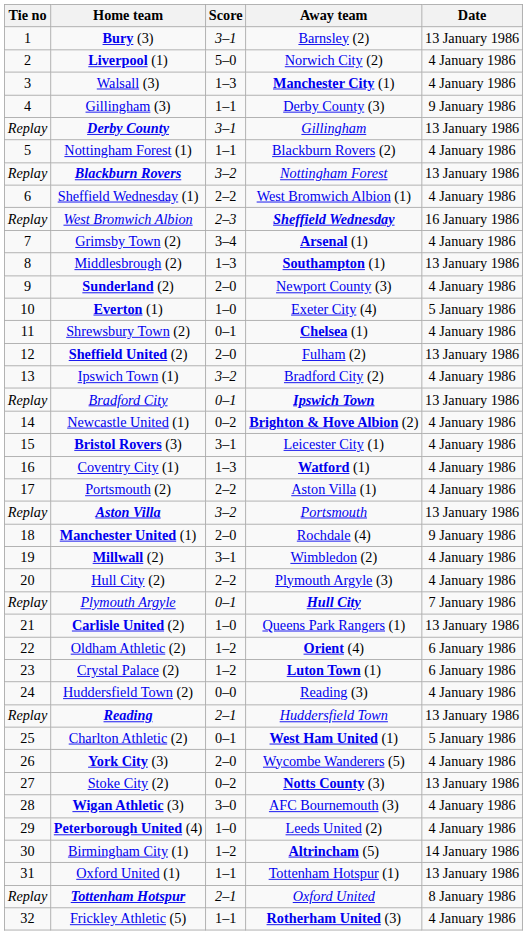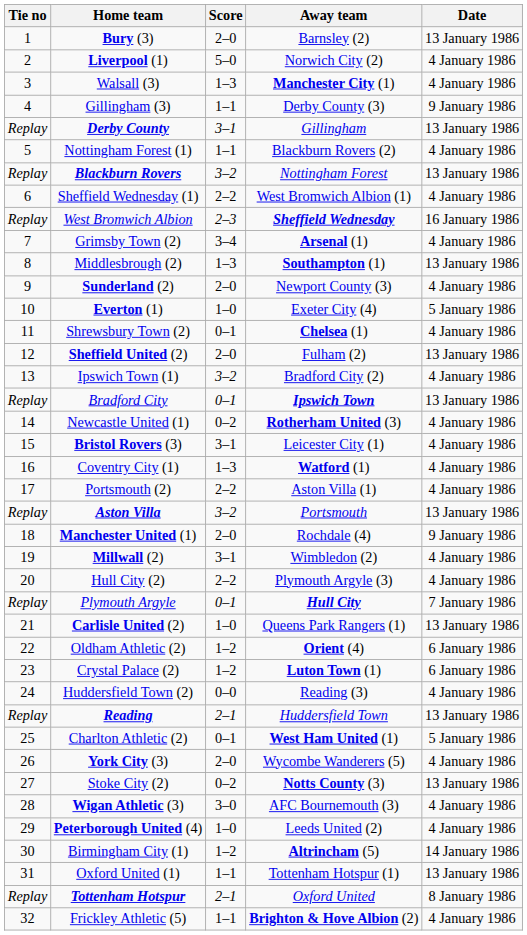 <table class="wikitable" style="text-align: center">
 <tr>
 <th>Tie no</th>
 <th>Home team</th>
 <th>Score</th>
 <th>Away team</th>
 <th>Date</th>
 </tr>
 <tr>
 <td>1</td>
 <td><strong><a href='#'>Bury</a></strong> (3)</td>
-<td><em>3–1</em></td>
+<td>2–0</td>
 <td><a href='#'>Barnsley</a> (2)</td>
 <td>13 January 1986</td>
 </tr>
 <tr>
 <td>2</td>
 <td><strong><a href='#'>Liverpool</a></strong> (1)</td>
 <td>5–0</td>
 <td><a href='#'>Norwich City</a> (2)</td>
 <td>4 January 1986</td>
 </tr>
 <tr>
 <td>3</td>
 <td><a href='#'>Walsall</a> (3)</td>
 <td>1–3</td>
 <td><strong><a href='#'>Manchester City</a></strong> (1)</td>
 <td>4 January 1986</td>
 </tr>
 <tr>
 <td>4</td>
 <td><a href='#'>Gillingham</a> (3)</td>
 <td>1–1</td>
 <td><a href='#'>Derby County</a> (3)</td>
 <td>9 January 1986</td>
 </tr>
 <tr>
 <td><em>Replay</em></td>
 <td><strong><em><a href='#'>Derby County</a></em></strong></td>
 <td><em>3–1</em></td>
 <td><em><a href='#'>Gillingham</a></em></td>
 <td>13 January 1986</td>
 </tr>
 <tr>
 <td>5</td>
 <td><a href='#'>Nottingham Forest</a> (1)</td>
 <td>1–1</td>
 <td><a href='#'>Blackburn Rovers</a> (2)</td>
 <td>4 January 1986</td>
 </tr>
 <tr>
 <td><em>Replay</em></td>
 <td><strong><em><a href='#'>Blackburn Rovers</a></em></strong></td>
 <td><em>3–2</em></td>
 <td><em><a href='#'>Nottingham Forest</a></em></td>
 <td>13 January 1986</td>
 </tr>
 <tr>
 <td>6</td>
 <td><a href='#'>Sheffield Wednesday</a> (1)</td>
 <td>2–2</td>
 <td><a href='#'>West Bromwich Albion</a> (1)</td>
 <td>4 January 1986</td>
 </tr>
 <tr>
 <td><em>Replay</em></td>
 <td><em><a href='#'>West Bromwich Albion</a></em></td>
 <td><em>2–3</em></td>
 <td><strong><em><a href='#'>Sheffield Wednesday</a></em></strong></td>
 <td>16 January 1986</td>
 </tr>
 <tr>
 <td>7</td>
 <td><a href='#'>Grimsby Town</a> (2)</td>
 <td>3–4</td>
 <td><strong><a href='#'>Arsenal</a></strong> (1)</td>
 <td>4 January 1986</td>
 </tr>
 <tr>
 <td>8</td>
 <td><a href='#'>Middlesbrough</a> (2)</td>
 <td>1–3</td>
 <td><strong><a href='#'>Southampton</a></strong> (1)</td>
 <td>13 January 1986</td>
 </tr>
 <tr>
 <td>9</td>
 <td><strong><a href='#'>Sunderland</a></strong> (2)</td>
 <td>2–0</td>
 <td><a href='#'>Newport County</a> (3)</td>
 <td>4 January 1986</td>
 </tr>
 <tr>
 <td>10</td>
 <td><strong><a href='#'>Everton</a></strong> (1)</td>
 <td>1–0</td>
 <td><a href='#'>Exeter City</a> (4)</td>
 <td>5 January 1986</td>
 </tr>
 <tr>
 <td>11</td>
 <td><a href='#'>Shrewsbury Town</a> (2)</td>
 <td>0–1</td>
 <td><strong><a href='#'>Chelsea</a></strong> (1)</td>
 <td>4 January 1986</td>
 </tr>
 <tr>
 <td>12</td>
 <td><strong><a href='#'>Sheffield United</a></strong> (2)</td>
 <td>2–0</td>
 <td><a href='#'>Fulham</a> (2)</td>
 <td>13 January 1986</td>
 </tr>
 <tr>
 <td>13</td>
 <td><a href='#'>Ipswich Town</a> (1)</td>
 <td><em>3–2</em></td>
 <td><a href='#'>Bradford City</a> (2)</td>
 <td>4 January 1986</td>
 </tr>
 <tr>
 <td><em>Replay</em></td>
 <td><em><a href='#'>Bradford City</a></em></td>
 <td><em>0–1</em></td>
 <td><strong><em><a href='#'>Ipswich Town</a></em></strong></td>
 <td>13 January 1986</td>
 </tr>
 <tr>
 <td>14</td>
 <td><a href='#'>Newcastle United</a> (1)</td>
 <td>0–2</td>
-<td><strong><a href='#'>Brighton & Hove Albion</a></strong> (2)</td>
+<td><strong><a href='#'>Rotherham United</a></strong> (3)</td>
 <td>4 January 1986</td>
 </tr>
 <tr>
 <td>15</td>
 <td><strong><a href='#'>Bristol Rovers</a></strong> (3)</td>
 <td>3–1</td>
 <td><a href='#'>Leicester City</a> (1)</td>
 <td>4 January 1986</td>
 </tr>
 <tr>
 <td>16</td>
 <td><a href='#'>Coventry City</a> (1)</td>
 <td>1–3</td>
 <td><strong><a href='#'>Watford</a></strong> (1)</td>
 <td>4 January 1986</td>
 </tr>
 <tr>
 <td>17</td>
 <td><a href='#'>Portsmouth</a> (2)</td>
 <td>2–2</td>
 <td><a href='#'>Aston Villa</a> (1)</td>
 <td>4 January 1986</td>
 </tr>
 <tr>
 <td><em>Replay</em></td>
 <td><strong><em><a href='#'>Aston Villa</a></em></strong></td>
 <td><em>3–2</em></td>
 <td><em><a href='#'>Portsmouth</a></em></td>
 <td>13 January 1986</td>
 </tr>
 <tr>
 <td>18</td>
 <td><strong><a href='#'>Manchester United</a></strong> (1)</td>
 <td>2–0</td>
 <td><a href='#'>Rochdale</a> (4)</td>
 <td>9 January 1986</td>
 </tr>
 <tr>
 <td>19</td>
 <td><strong><a href='#'>Millwall</a></strong> (2)</td>
 <td>3–1</td>
 <td><a href='#'>Wimbledon</a> (2)</td>
 <td>4 January 1986</td>
 </tr>
 <tr>
 <td>20</td>
 <td><a href='#'>Hull City</a> (2)</td>
 <td>2–2</td>
 <td><a href='#'>Plymouth Argyle</a> (3)</td>
 <td>4 January 1986</td>
 </tr>
 <tr>
 <td><em>Replay</em></td>
 <td><em><a href='#'>Plymouth Argyle</a></em></td>
 <td><em>0–1</em></td>
 <td><strong><em><a href='#'>Hull City</a></em></strong></td>
 <td>7 January 1986</td>
 </tr>
 <tr>
 <td>21</td>
 <td><strong><a href='#'>Carlisle United</a></strong> (2)</td>
 <td>1–0</td>
 <td><a href='#'>Queens Park Rangers</a> (1)</td>
 <td>13 January 1986</td>
 </tr>
 <tr>
 <td>22</td>
 <td><a href='#'>Oldham Athletic</a> (2)</td>
 <td>1–2</td>
 <td><strong><a href='#'>Orient</a></strong> (4)</td>
 <td>6 January 1986</td>
 </tr>
 <tr>
 <td>23</td>
 <td><a href='#'>Crystal Palace</a> (2)</td>
 <td>1–2</td>
 <td><strong><a href='#'>Luton Town</a></strong> (1)</td>
 <td>6 January 1986</td>
 </tr>
 <tr>
 <td>24</td>
 <td><a href='#'>Huddersfield Town</a> (2)</td>
 <td>0–0</td>
 <td><a href='#'>Reading</a> (3)</td>
 <td>4 January 1986</td>
 </tr>
 <tr>
 <td><em>Replay</em></td>
 <td><strong><em><a href='#'>Reading</a></em></strong></td>
 <td><em>2–1</em></td>
 <td><em><a href='#'>Huddersfield Town</a></em></td>
 <td>13 January 1986</td>
 </tr>
 <tr>
 <td>25</td>
 <td><a href='#'>Charlton Athletic</a> (2)</td>
 <td>0–1</td>
 <td><strong><a href='#'>West Ham United</a></strong> (1)</td>
 <td>5 January 1986</td>
 </tr>
 <tr>
 <td>26</td>
 <td><strong><a href='#'>York City</a></strong> (3)</td>
 <td>2–0</td>
 <td><a href='#'>Wycombe Wanderers</a> (5)</td>
 <td>4 January 1986</td>
 </tr>
 <tr>
 <td>27</td>
 <td><a href='#'>Stoke City</a> (2)</td>
 <td>0–2</td>
 <td><strong><a href='#'>Notts County</a></strong> (3)</td>
 <td>13 January 1986</td>
 </tr>
 <tr>
 <td>28</td>
 <td><strong><a href='#'>Wigan Athletic</a></strong> (3)</td>
 <td>3–0</td>
 <td><a href='#'>AFC Bournemouth</a> (3)</td>
 <td>4 January 1986</td>
 </tr>
 <tr>
 <td>29</td>
 <td><strong><a href='#'>Peterborough United</a></strong> (4)</td>
 <td>1–0</td>
 <td><a href='#'>Leeds United</a> (2)</td>
 <td>4 January 1986</td>
 </tr>
 <tr>
 <td>30</td>
 <td><a href='#'>Birmingham City</a> (1)</td>
 <td>1–2</td>
 <td><strong><a href='#'>Altrincham</a></strong> (5)</td>
 <td>14 January 1986</td>
 </tr>
 <tr>
 <td>31</td>
 <td><a href='#'>Oxford United</a> (1)</td>
 <td>1–1</td>
 <td><a href='#'>Tottenham Hotspur</a> (1)</td>
 <td>13 January 1986</td>
 </tr>
 <tr>
 <td><em>Replay</em></td>
 <td><strong><em><a href='#'>Tottenham Hotspur</a></em></strong></td>
 <td><em>2–1</em></td>
 <td><em><a href='#'>Oxford United</a></em></td>
 <td>8 January 1986</td>
 </tr>
 <tr>
 <td>32</td>
 <td><a href='#'>Frickley Athletic</a> (5)</td>
 <td>1–1</td>
-<td><strong><a href='#'>Rotherham United</a></strong> (3)</td>
+<td><strong><a href='#'>Brighton & Hove Albion</a></strong> (2)</td>
 <td>4 January 1986</td>
 </tr>
 </table>
